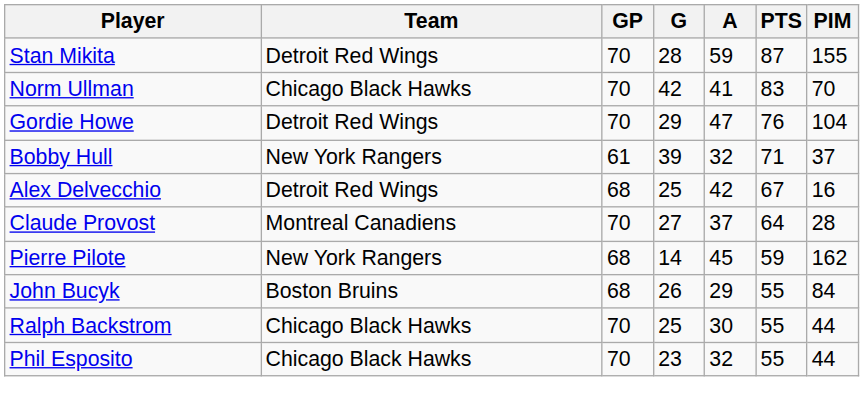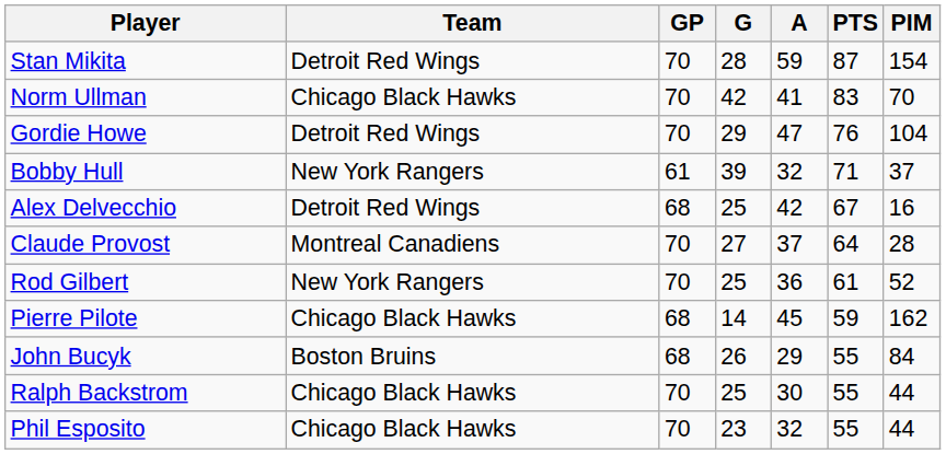 <table class="wikitable">
 <tr>
 <th bgcolor="#DDDDFF" width="30%">Player</th>
 <th bgcolor="#DDDDFF" width="40%">Team</th>
 <th bgcolor="#DDDDFF" width="6%">GP</th>
 <th bgcolor="#DDDDFF" width="6%">G</th>
 <th bgcolor="#DDDDFF" width="6%">A</th>
 <th bgcolor="#DDDDFF" width="6%">PTS</th>
 <th bgcolor="#DDDDFF" width="6%">PIM</th>
 </tr>
 <tr>
 <td><a href='#'>Stan Mikita</a></td>
 <td>Detroit Red Wings</td>
 <td>70</td>
 <td>28</td>
 <td>59</td>
 <td>87</td>
-<td>155</td>
+<td>154</td>
 </tr>
 <tr>
 <td><a href='#'>Norm Ullman</a></td>
 <td>Chicago Black Hawks</td>
 <td>70</td>
 <td>42</td>
 <td>41</td>
 <td>83</td>
 <td>70</td>
 </tr>
 <tr>
 <td><a href='#'>Gordie Howe</a></td>
 <td>Detroit Red Wings</td>
 <td>70</td>
 <td>29</td>
 <td>47</td>
 <td>76</td>
 <td>104</td>
 </tr>
 <tr>
 <td><a href='#'>Bobby Hull</a></td>
 <td>New York Rangers</td>
 <td>61</td>
 <td>39</td>
 <td>32</td>
 <td>71</td>
 <td>37</td>
 </tr>
 <tr>
 <td><a href='#'>Alex Delvecchio</a></td>
 <td>Detroit Red Wings</td>
 <td>68</td>
 <td>25</td>
 <td>42</td>
 <td>67</td>
 <td>16</td>
 </tr>
 <tr>
 <td><a href='#'>Claude Provost</a></td>
 <td>Montreal Canadiens</td>
 <td>70</td>
 <td>27</td>
 <td>37</td>
 <td>64</td>
 <td>28</td>
 </tr>
 <tr>
+<td><a href='#'>Rod Gilbert</a></td>
+<td>New York Rangers</td>
+<td>70</td>
+<td>25</td>
+<td>36</td>
+<td>61</td>
+<td>52</td>
+</tr>
+<tr>
 <td><a href='#'>Pierre Pilote</a></td>
-<td>New York Rangers</td>
+<td>Chicago Black Hawks</td>
 <td>68</td>
 <td>14</td>
 <td>45</td>
 <td>59</td>
 <td>162</td>
 </tr>
 <tr>
 <td><a href='#'>John Bucyk</a></td>
 <td>Boston Bruins</td>
 <td>68</td>
 <td>26</td>
 <td>29</td>
 <td>55</td>
 <td>84</td>
 </tr>
 <tr>
 <td><a href='#'>Ralph Backstrom</a></td>
 <td>Chicago Black Hawks</td>
 <td>70</td>
 <td>25</td>
 <td>30</td>
 <td>55</td>
 <td>44</td>
 </tr>
 <tr>
 <td><a href='#'>Phil Esposito</a></td>
 <td>Chicago Black Hawks</td>
 <td>70</td>
 <td>23</td>
 <td>32</td>
 <td>55</td>
 <td>44</td>
 </tr>
 </table>
